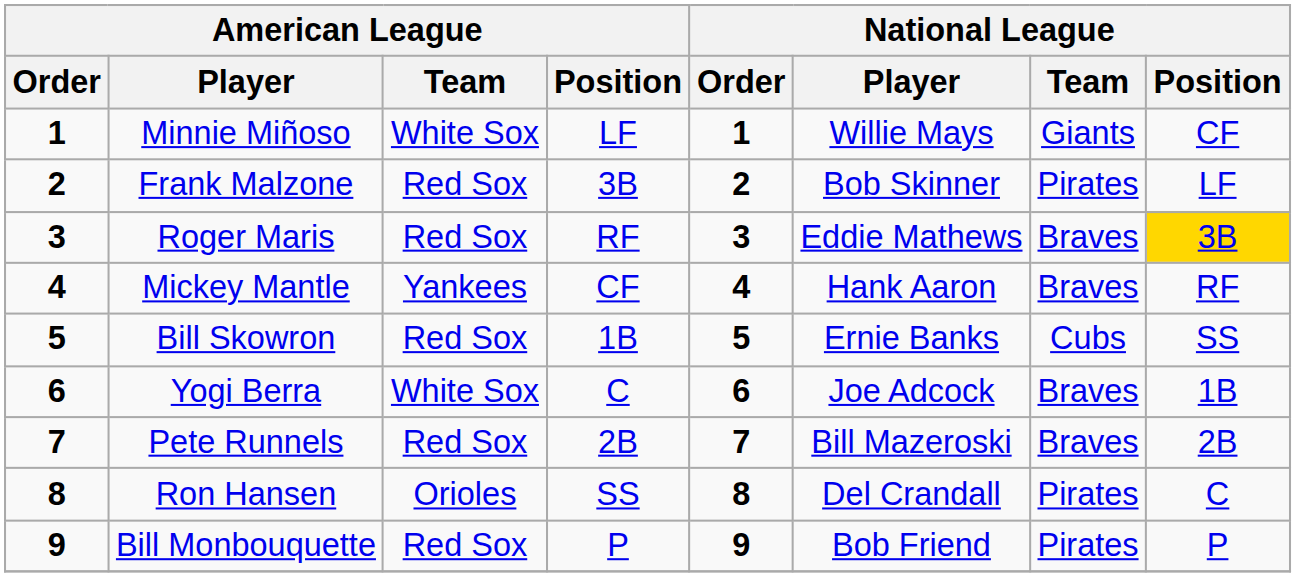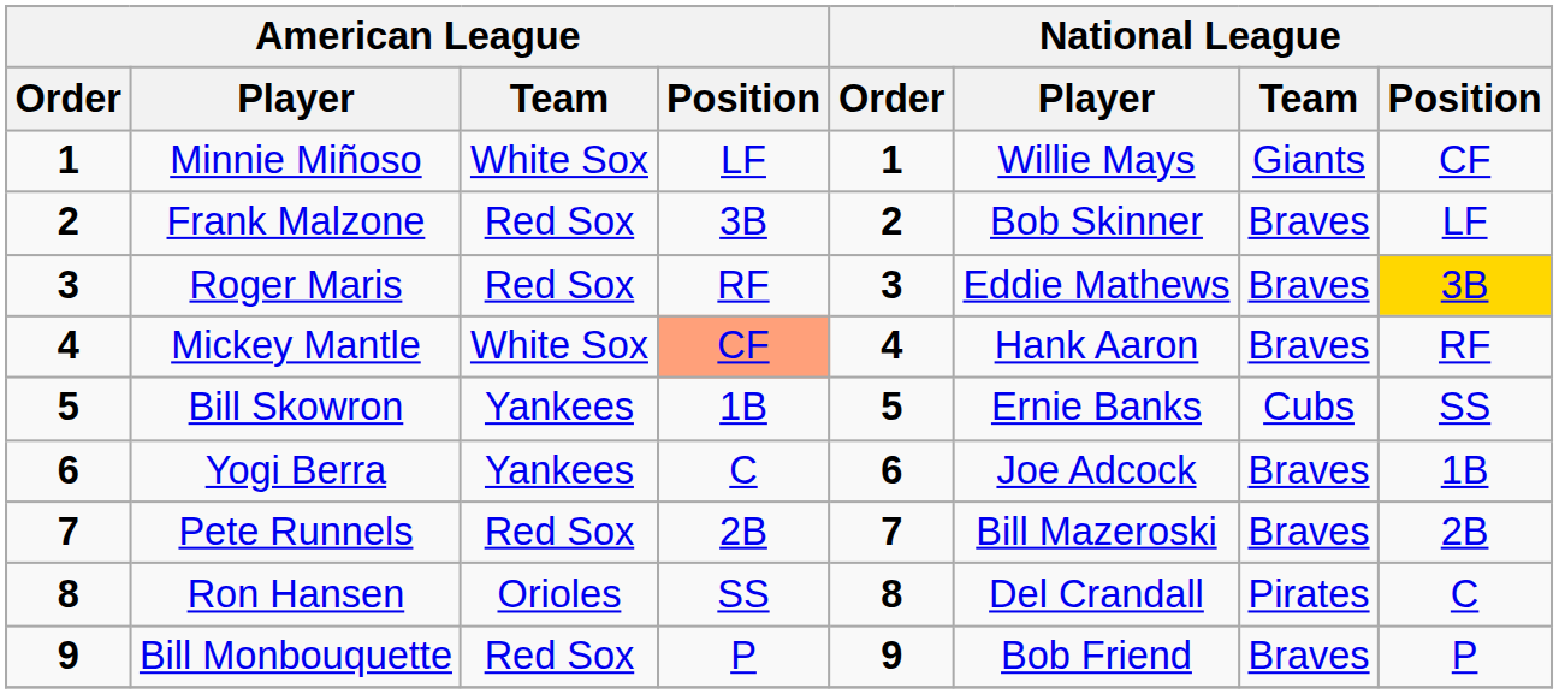 <table class="wikitable" style="font-size: 100%; text-align:right;">
 <tr>
 <th colspan="4">American League</th>
 <th colspan="4">National League</th>
 </tr>
 <tr>
 <th>Order</th>
 <th>Player</th>
 <th>Team</th>
 <th>Position</th>
 <th>Order</th>
 <th>Player</th>
 <th>Team</th>
 <th>Position</th>
 </tr>
 <tr>
 <td align="center"><strong>1</strong></td>
 <td align="center"><a href='#'>Minnie Miñoso</a></td>
 <td align="center"><a href='#'>White Sox</a></td>
 <td align="center"><a href='#'>LF</a></td>
 <td align="center"><strong>1</strong></td>
 <td align="center"><a href='#'>Willie Mays</a></td>
 <td align="center"><a href='#'>Giants</a></td>
 <td align="center"><a href='#'>CF</a></td>
 </tr>
 <tr>
 <td align="center"><strong>2</strong></td>
 <td align="center"><a href='#'>Frank Malzone</a></td>
 <td align="center"><a href='#'>Red Sox</a></td>
 <td align="center"><a href='#'>3B</a></td>
 <td align="center"><strong>2</strong></td>
 <td align="center"><a href='#'>Bob Skinner</a></td>
-<td align="center"><a href='#'>Pirates</a></td>
+<td align="center"><a href='#'>Braves</a></td>
 <td align="center"><a href='#'>LF</a></td>
 </tr>
 <tr>
 <td align="center"><strong>3</strong></td>
 <td align="center"><a href='#'>Roger Maris</a></td>
 <td align="center"><a href='#'>Red Sox</a></td>
 <td align="center"><a href='#'>RF</a></td>
 <td align="center"><strong>3</strong></td>
 <td align="center"><a href='#'>Eddie Mathews</a></td>
 <td align="center"><a href='#'>Braves</a></td>
 <td align="center" style="background: gold;"><a href='#'>3B</a></td>
 </tr>
 <tr>
 <td align="center"><strong>4</strong></td>
 <td align="center"><a href='#'>Mickey Mantle</a></td>
-<td align="center"><a href='#'>Yankees</a></td>
-<td align="center"><a href='#'>CF</a></td>
+<td align="center"><a href='#'>White Sox</a></td>
+<td align="center" style="background: lightsalmon;"><a href='#'>CF</a></td>
 <td align="center"><strong>4</strong></td>
 <td align="center"><a href='#'>Hank Aaron</a></td>
 <td align="center"><a href='#'>Braves</a></td>
 <td align="center"><a href='#'>RF</a></td>
 </tr>
 <tr>
 <td align="center"><strong>5</strong></td>
 <td align="center"><a href='#'>Bill Skowron</a></td>
-<td align="center"><a href='#'>Red Sox</a></td>
+<td align="center"><a href='#'>Yankees</a></td>
 <td align="center"><a href='#'>1B</a></td>
 <td align="center"><strong>5</strong></td>
 <td align="center"><a href='#'>Ernie Banks</a></td>
 <td align="center"><a href='#'>Cubs</a></td>
 <td align="center"><a href='#'>SS</a></td>
 </tr>
 <tr>
 <td align="center"><strong>6</strong></td>
 <td align="center"><a href='#'>Yogi Berra</a></td>
-<td align="center"><a href='#'>White Sox</a></td>
+<td align="center"><a href='#'>Yankees</a></td>
 <td align="center"><a href='#'>C</a></td>
 <td align="center"><strong>6</strong></td>
 <td align="center"><a href='#'>Joe Adcock</a></td>
 <td align="center"><a href='#'>Braves</a></td>
 <td align="center"><a href='#'>1B</a></td>
 </tr>
 <tr>
 <td align="center"><strong>7</strong></td>
 <td align="center"><a href='#'>Pete Runnels</a></td>
 <td align="center"><a href='#'>Red Sox</a></td>
 <td align="center"><a href='#'>2B</a></td>
 <td align="center"><strong>7</strong></td>
 <td align="center"><a href='#'>Bill Mazeroski</a></td>
 <td align="center"><a href='#'>Braves</a></td>
 <td align="center"><a href='#'>2B</a></td>
 </tr>
 <tr>
 <td align="center"><strong>8</strong></td>
 <td align="center"><a href='#'>Ron Hansen</a></td>
 <td align="center"><a href='#'>Orioles</a></td>
 <td align="center"><a href='#'>SS</a></td>
 <td align="center"><strong>8</strong></td>
 <td align="center"><a href='#'>Del Crandall</a></td>
 <td align="center"><a href='#'>Pirates</a></td>
 <td align="center"><a href='#'>C</a></td>
 </tr>
 <tr>
 <td align="center"><strong>9</strong></td>
 <td align="center"><a href='#'>Bill Monbouquette</a></td>
 <td align="center"><a href='#'>Red Sox</a></td>
 <td align="center"><a href='#'>P</a></td>
 <td align="center"><strong>9</strong></td>
 <td align="center"><a href='#'>Bob Friend</a></td>
-<td align="center"><a href='#'>Pirates</a></td>
+<td align="center"><a href='#'>Braves</a></td>
 <td align="center"><a href='#'>P</a></td>
 </tr>
 <tr>
 </tr>
 </table>
